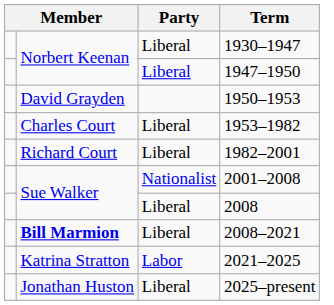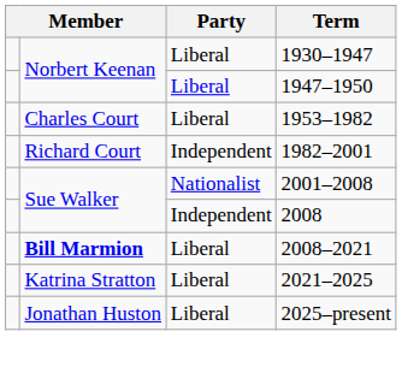 <table class="wikitable">
 <tr>
 <th colspan="2">Member</th>
 <th>Party</th>
 <th>Term</th>
 </tr>
 <tr>
 <td> </td>
 <td rowspan="2"><a href='#'>Norbert Keenan</a></td>
 <td>Liberal</td>
 <td>1930–1947</td>
 </tr>
 <tr>
 <td> </td>
 <td><a href='#'>Liberal</a></td>
 <td>1947–1950</td>
 </tr>
 <tr>
 <td> </td>
-<td><a href='#'>David Grayden</a></td>
-<td></td>
-<td>1950–1953</td>
-</tr>
-<tr>
-<td> </td>
 <td><a href='#'>Charles Court</a></td>
 <td>Liberal</td>
 <td>1953–1982</td>
 </tr>
 <tr>
 <td> </td>
 <td><a href='#'>Richard Court</a></td>
-<td>Liberal</td>
+<td>Independent</td>
 <td>1982–2001</td>
 </tr>
 <tr>
 <td> </td>
 <td rowspan="2"><a href='#'>Sue Walker</a></td>
 <td><a href='#'>Nationalist</a></td>
 <td>2001–2008</td>
 </tr>
 <tr>
 <td> </td>
-<td>Liberal</td>
+<td>Independent</td>
 <td>2008</td>
 </tr>
 <tr>
 <td> </td>
 <td><strong><a href='#'>Bill Marmion</a></strong></td>
 <td>Liberal</td>
 <td>2008–2021</td>
 </tr>
 <tr>
 <td> </td>
 <td><a href='#'>Katrina Stratton</a></td>
-<td><a href='#'>Labor</a></td>
+<td>Liberal</td>
 <td>2021–2025</td>
 </tr>
 <tr>
 <td> </td>
 <td><a href='#'>Jonathan Huston</a></td>
 <td>Liberal</td>
 <td>2025–present</td>
 </tr>
 </table>
